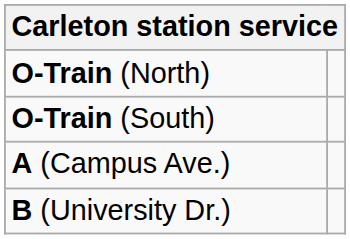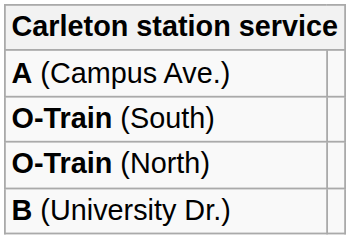 <table class="wikitable" style="max-width:480px;">
 <tr>
 <th colspan="2">Carleton station service</th>
+</tr>
+<tr>
+<td><strong>A</strong> (Campus Ave.)</td>
+<td>     </td>
+</tr>
+<tr>
+<td><strong>O-Train</strong> (South)</td>
+<td></td>
 </tr>
 <tr>
 <td><strong>O-Train</strong> (North)</td>
 <td></td>
 </tr>
 <tr>
-<td><strong>O-Train</strong> (South)</td>
-<td></td>
-</tr>
-<tr>
-<td><strong>A</strong> (Campus Ave.)</td>
-<td>     </td>
-</tr>
-<tr>
 <td><strong>B</strong> (University Dr.)</td>
 <td>     </td>
 </tr>
 </table>
